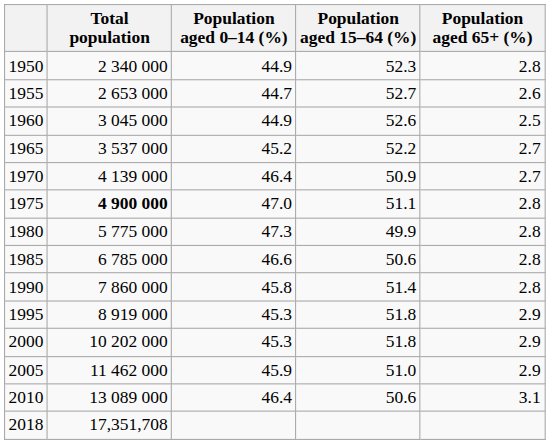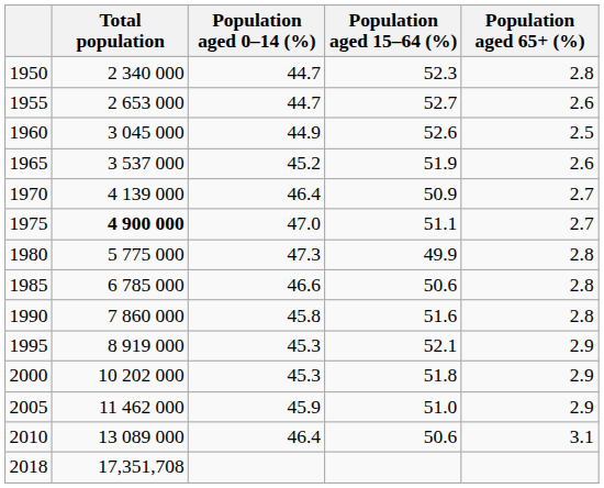 <table class="wikitable" style="text-align: right;">
 <tr>
 <th></th>
 <th style="width:80pt;">Total population</th>
 <th style="width:80pt;">Population aged 0–14 (%)</th>
 <th style="width:80pt;">Population aged 15–64 (%)</th>
 <th style="width:80pt;">Population aged 65+ (%)</th>
 </tr>
 <tr>
 <td>1950</td>
 <td>2 340 000</td>
-<td>44.9</td>
+<td>44.7</td>
 <td>52.3</td>
 <td>2.8</td>
 </tr>
 <tr>
 <td>1955</td>
 <td>2 653 000</td>
 <td>44.7</td>
 <td>52.7</td>
 <td>2.6</td>
 </tr>
 <tr>
 <td>1960</td>
 <td>3 045 000</td>
 <td>44.9</td>
 <td>52.6</td>
 <td>2.5</td>
 </tr>
 <tr>
 <td>1965</td>
 <td>3 537 000</td>
 <td>45.2</td>
-<td>52.2</td>
-<td>2.7</td>
+<td>51.9</td>
+<td>2.6</td>
 </tr>
 <tr>
 <td>1970</td>
 <td>4 139 000</td>
 <td>46.4</td>
 <td>50.9</td>
 <td>2.7</td>
 </tr>
 <tr>
 <td>1975</td>
 <td><strong>4 900 000</strong></td>
 <td>47.0</td>
 <td>51.1</td>
-<td>2.8</td>
+<td>2.7</td>
 </tr>
 <tr>
 <td>1980</td>
 <td>5 775 000</td>
 <td>47.3</td>
 <td>49.9</td>
 <td>2.8</td>
 </tr>
 <tr>
 <td>1985</td>
 <td>6 785 000</td>
 <td>46.6</td>
 <td>50.6</td>
 <td>2.8</td>
 </tr>
 <tr>
 <td>1990</td>
 <td>7 860 000</td>
 <td>45.8</td>
-<td>51.4</td>
+<td>51.6</td>
 <td>2.8</td>
 </tr>
 <tr>
 <td>1995</td>
 <td>8 919 000</td>
 <td>45.3</td>
-<td>51.8</td>
+<td>52.1</td>
 <td>2.9</td>
 </tr>
 <tr>
 <td>2000</td>
 <td>10 202 000</td>
 <td>45.3</td>
 <td>51.8</td>
 <td>2.9</td>
 </tr>
 <tr>
 <td>2005</td>
 <td>11 462 000</td>
 <td>45.9</td>
 <td>51.0</td>
 <td>2.9</td>
 </tr>
 <tr>
 <td>2010</td>
 <td>13 089 000</td>
 <td>46.4</td>
 <td>50.6</td>
 <td>3.1</td>
 </tr>
 <tr>
 <td>2018</td>
 <td>17,351,708</td>
 <td></td>
 <td></td>
 <td></td>
 </tr>
 </table>
